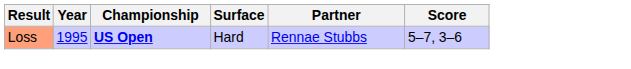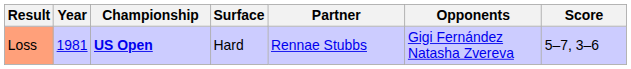 <table class="sortable wikitable">
 <tr>
 <th>Result</th>
 <th>Year</th>
 <th style="width:130px">Championship</th>
 <th style="width:50px">Surface</th>
 <th style="width:150px">Partner</th>
+<th style="width:150px">Opponents</th>
 <th style="width:90px" class="unsortable">Score</th>
 </tr>
 <tr style="background:#ccf;">
 <td style="background:#ffa07a;">Loss</td>
-<td><a href='#'>1995</a></td>
+<td><a href='#'>1981</a></td>
 <td><strong><a href='#'>US Open</a></strong></td>
 <td>Hard</td>
 <td> <a href='#'>Rennae Stubbs</a></td>
+<td> <a href='#'>Gigi Fernández</a> <br>  <a href='#'>Natasha Zvereva</a></td>
 <td>5–7, 3–6</td>
 </tr>
 </table>
